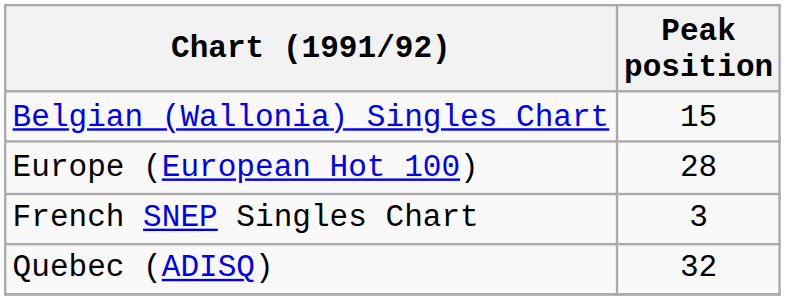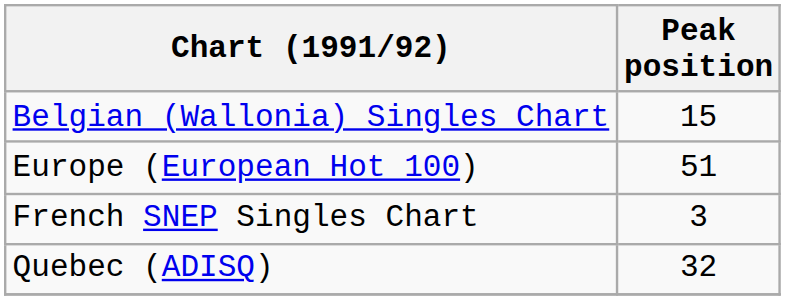 <table class="wikitable sortable">
 <tr>
 <th>Chart (1991/92)</th>
 <th>Peak<br>position</th>
 </tr>
 <tr>
 <td><a href='#'>Belgian (Wallonia) Singles Chart</a></td>
 <td align="center">15</td>
 </tr>
 <tr>
 <td>Europe (<a href='#'>European Hot 100</a>)</td>
-<td align="center">28</td>
+<td align="center">51</td>
 </tr>
 <tr>
 <td>French <a href='#'>SNEP</a> Singles Chart</td>
 <td align="center">3</td>
 </tr>
 <tr>
 <td>Quebec (<a href='#'>ADISQ</a>)</td>
 <td align="center">32</td>
 </tr>
 <tr>
 </tr>
 </table>
